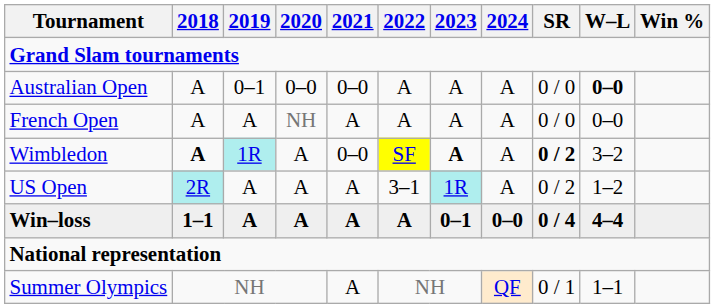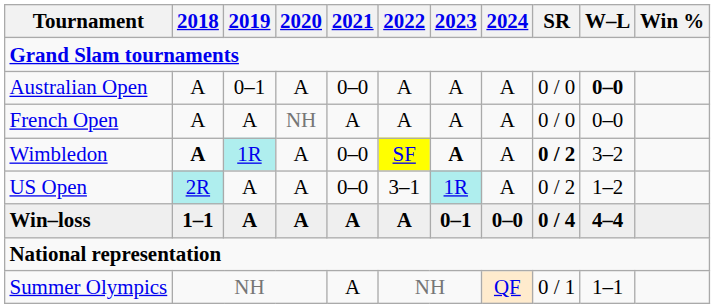 <table class=wikitable style=text-align:center>
 <tr>
 <th>Tournament</th>
 <th><a href='#'>2018</a></th>
 <th><a href='#'>2019</a></th>
 <th><a href='#'>2020</a></th>
 <th><a href='#'>2021</a></th>
 <th><a href='#'>2022</a></th>
 <th><a href='#'>2023</a></th>
 <th><a href='#'>2024</a></th>
 <th>SR</th>
 <th>W–L</th>
 <th>Win %</th>
 </tr>
 <tr>
 <td colspan="11" align="left"><strong><a href='#'>Grand Slam tournaments</a></strong></td>
 </tr>
 <tr>
 <td align=left><a href='#'>Australian Open</a></td>
 <td>A</td>
 <td>0–1</td>
-<td>0–0</td>
+<td>A</td>
 <td>0–0</td>
 <td>A</td>
 <td>A</td>
 <td>A</td>
 <td>0 / 0</td>
 <td><strong>0–0</strong></td>
 <td></td>
 </tr>
 <tr>
 <td align=left><a href='#'>French Open</a></td>
 <td>A</td>
 <td>A</td>
 <td style=color:#767676>NH</td>
 <td>A</td>
 <td>A</td>
 <td>A</td>
 <td>A</td>
 <td>0 / 0</td>
 <td>0–0</td>
 <td></td>
 </tr>
 <tr>
 <td align=left><a href='#'>Wimbledon</a></td>
 <td><strong>A</strong></td>
 <td bgcolor=afeeee><a href='#'>1R</a></td>
 <td>A</td>
 <td>0–0</td>
 <td bgcolor=yellow><a href='#'>SF</a></td>
 <td><strong>A</strong></td>
 <td>A</td>
 <td><strong>0 / 2</strong></td>
 <td>3–2</td>
 <td></td>
 </tr>
 <tr>
 <td align=left><a href='#'>US Open</a></td>
 <td bgcolor=afeeee><a href='#'>2R</a></td>
 <td>A</td>
 <td>A</td>
-<td>A</td>
+<td>0–0</td>
 <td>3–1</td>
 <td bgcolor=afeeee><a href='#'>1R</a></td>
 <td>A</td>
 <td>0 / 2</td>
 <td>1–2</td>
 <td></td>
 </tr>
 <tr style=font-weight:bold;background:#efefef>
 <td style=text-align:left>Win–loss</td>
 <td>1–1</td>
 <td>A</td>
 <td>A</td>
 <td>A</td>
 <td>A</td>
 <td>0–1</td>
 <td>0–0</td>
 <td>0 / 4</td>
 <td>4–4</td>
 <td></td>
 </tr>
 <tr>
 <td colspan="11" align="left"><strong>National representation</strong></td>
 </tr>
 <tr>
 <td align=left><a href='#'>Summer Olympics</a></td>
 <td colspan=3 style=color:#767676>NH</td>
 <td>A</td>
 <td colspan=2 style=color:#767676>NH</td>
 <td bgcolor=ffebcd><a href='#'>QF</a></td>
 <td>0 / 1</td>
 <td>1–1</td>
 <td></td>
 </tr>
 </table>
